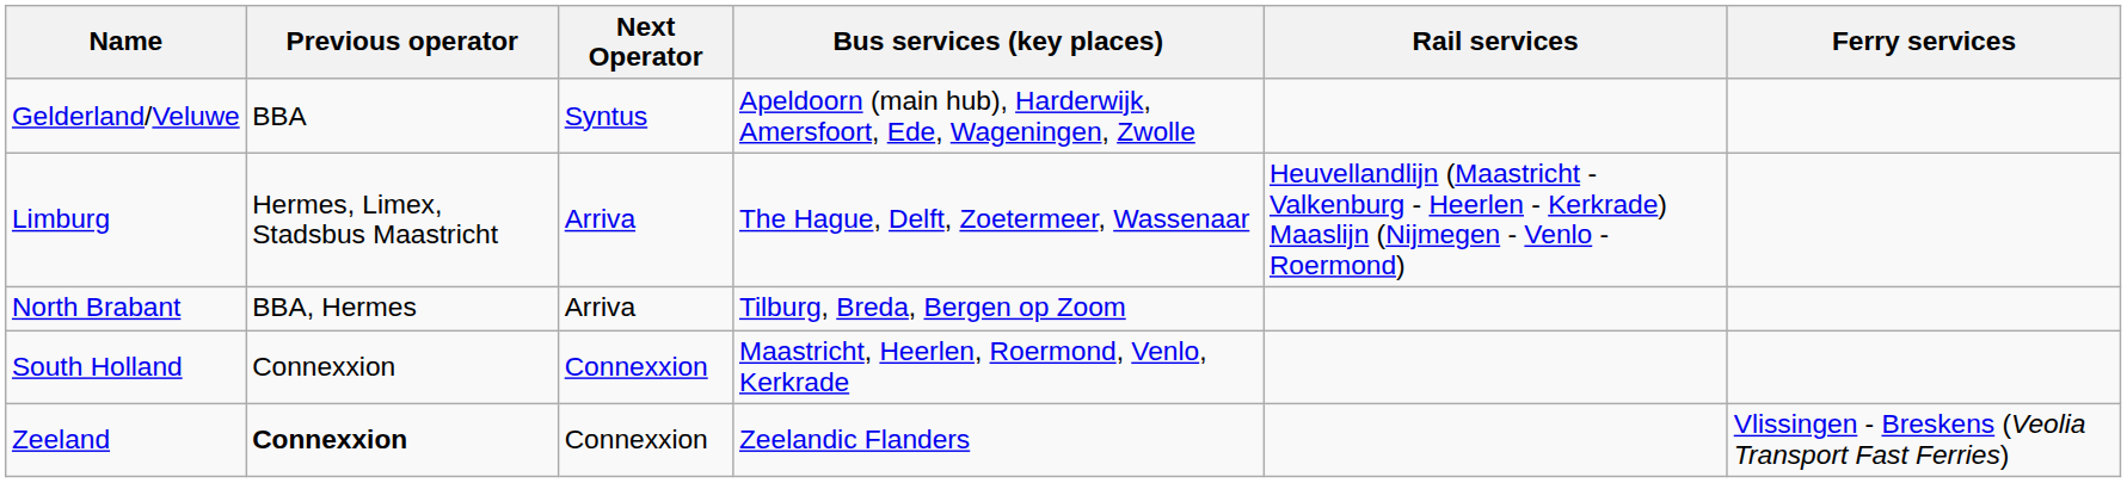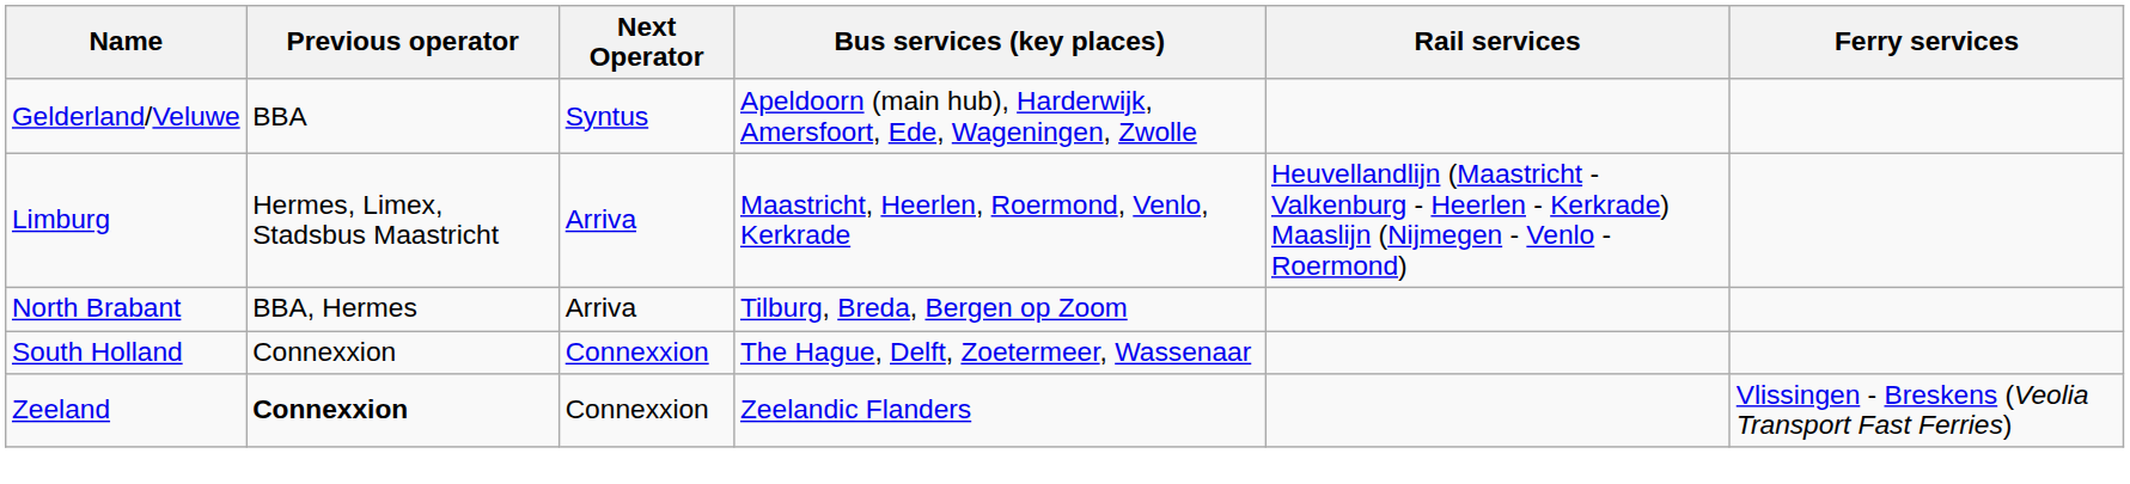 <table class="wikitable vatop">
 <tr>
 <th>Name</th>
 <th>Previous operator</th>
 <th>Next Operator</th>
 <th>Bus services (key places)</th>
 <th>Rail services</th>
 <th>Ferry services</th>
 </tr>
 <tr>
 <td><a href='#'>Gelderland</a>/<a href='#'>Veluwe</a></td>
 <td>BBA</td>
 <td><a href='#'>Syntus</a></td>
 <td><a href='#'>Apeldoorn</a> (main hub), <a href='#'>Harderwijk</a>, <a href='#'>Amersfoort</a>, <a href='#'>Ede</a>, <a href='#'>Wageningen</a>, <a href='#'>Zwolle</a></td>
 <td></td>
 <td></td>
 </tr>
 <tr>
 <td><a href='#'>Limburg</a></td>
 <td>Hermes, Limex, Stadsbus Maastricht</td>
 <td><a href='#'>Arriva</a></td>
-<td><a href='#'>The Hague</a>, <a href='#'>Delft</a>, <a href='#'>Zoetermeer</a>, <a href='#'>Wassenaar</a></td>
+<td><a href='#'>Maastricht</a>, <a href='#'>Heerlen</a>, <a href='#'>Roermond</a>, <a href='#'>Venlo</a>, <a href='#'>Kerkrade</a></td>
 <td><a href='#'>Heuvellandlijn</a> (<a href='#'>Maastricht</a> - <a href='#'>Valkenburg</a> - <a href='#'>Heerlen</a> - <a href='#'>Kerkrade</a>)<br><a href='#'>Maaslijn</a> (<a href='#'>Nijmegen</a> - <a href='#'>Venlo</a> - <a href='#'>Roermond</a>)</td>
 <td></td>
 </tr>
 <tr>
 <td><a href='#'>North Brabant</a></td>
 <td>BBA, Hermes</td>
 <td>Arriva</td>
 <td><a href='#'>Tilburg</a>, <a href='#'>Breda</a>, <a href='#'>Bergen op Zoom</a></td>
 <td></td>
 <td></td>
 </tr>
 <tr>
 <td><a href='#'>South Holland</a></td>
 <td>Connexxion</td>
 <td><a href='#'>Connexxion</a></td>
-<td><a href='#'>Maastricht</a>, <a href='#'>Heerlen</a>, <a href='#'>Roermond</a>, <a href='#'>Venlo</a>, <a href='#'>Kerkrade</a></td>
+<td><a href='#'>The Hague</a>, <a href='#'>Delft</a>, <a href='#'>Zoetermeer</a>, <a href='#'>Wassenaar</a></td>
 <td></td>
 <td></td>
 </tr>
 <tr>
 <td><a href='#'>Zeeland</a></td>
 <td><strong>Connexxion</strong></td>
 <td>Connexxion</td>
 <td><a href='#'>Zeelandic Flanders</a></td>
 <td></td>
 <td><a href='#'>Vlissingen</a> - <a href='#'>Breskens</a> (<em>Veolia Transport Fast Ferries</em>)</td>
 </tr>
 </table>
